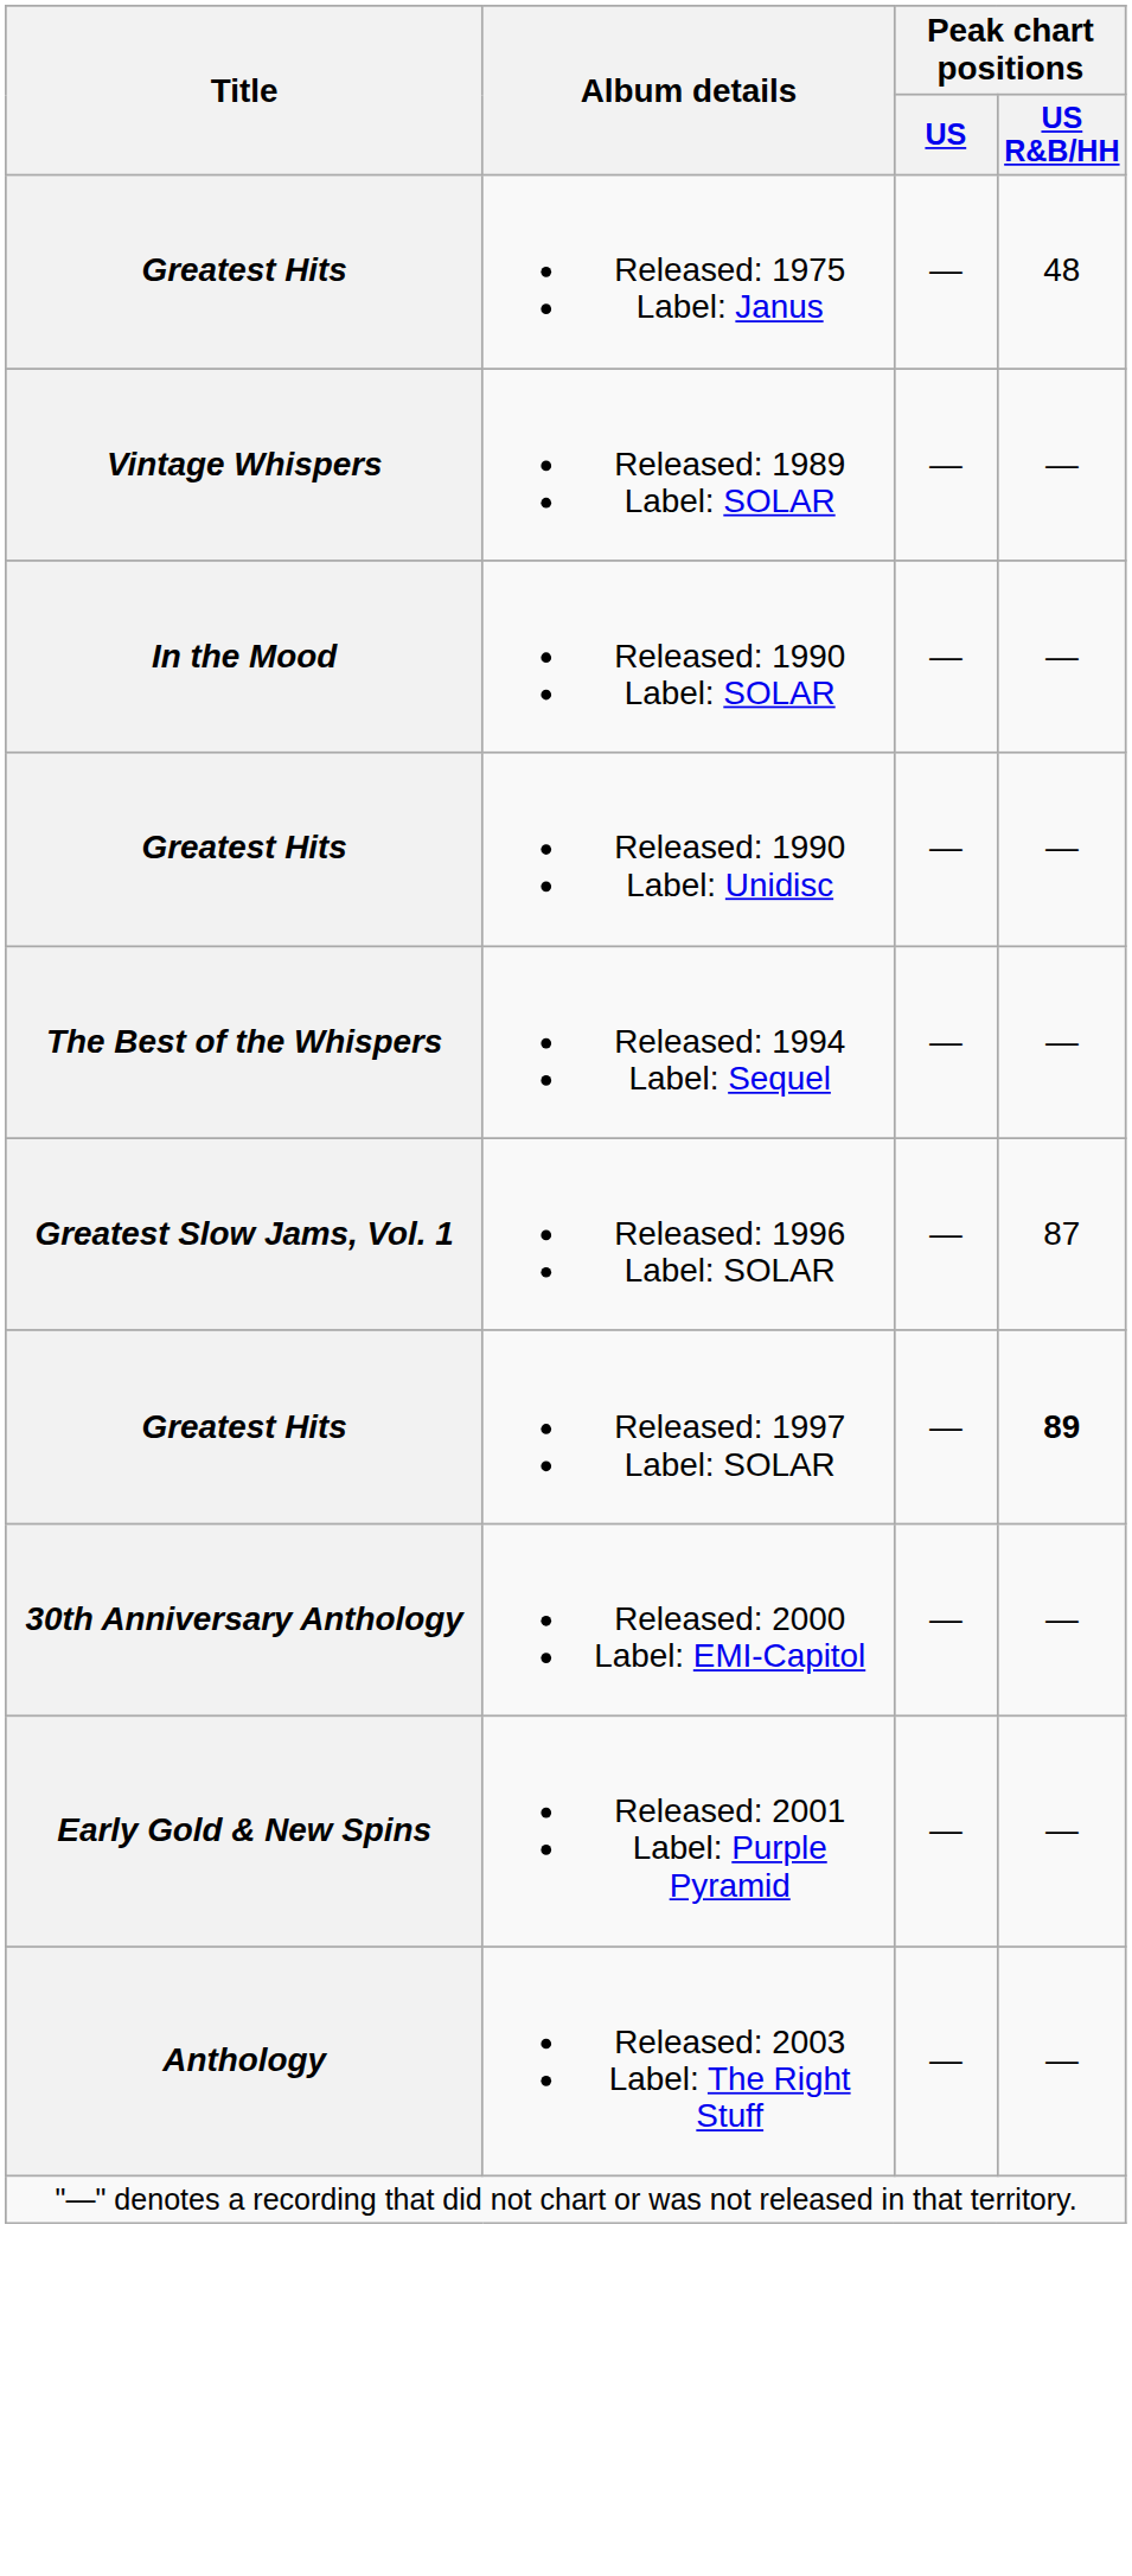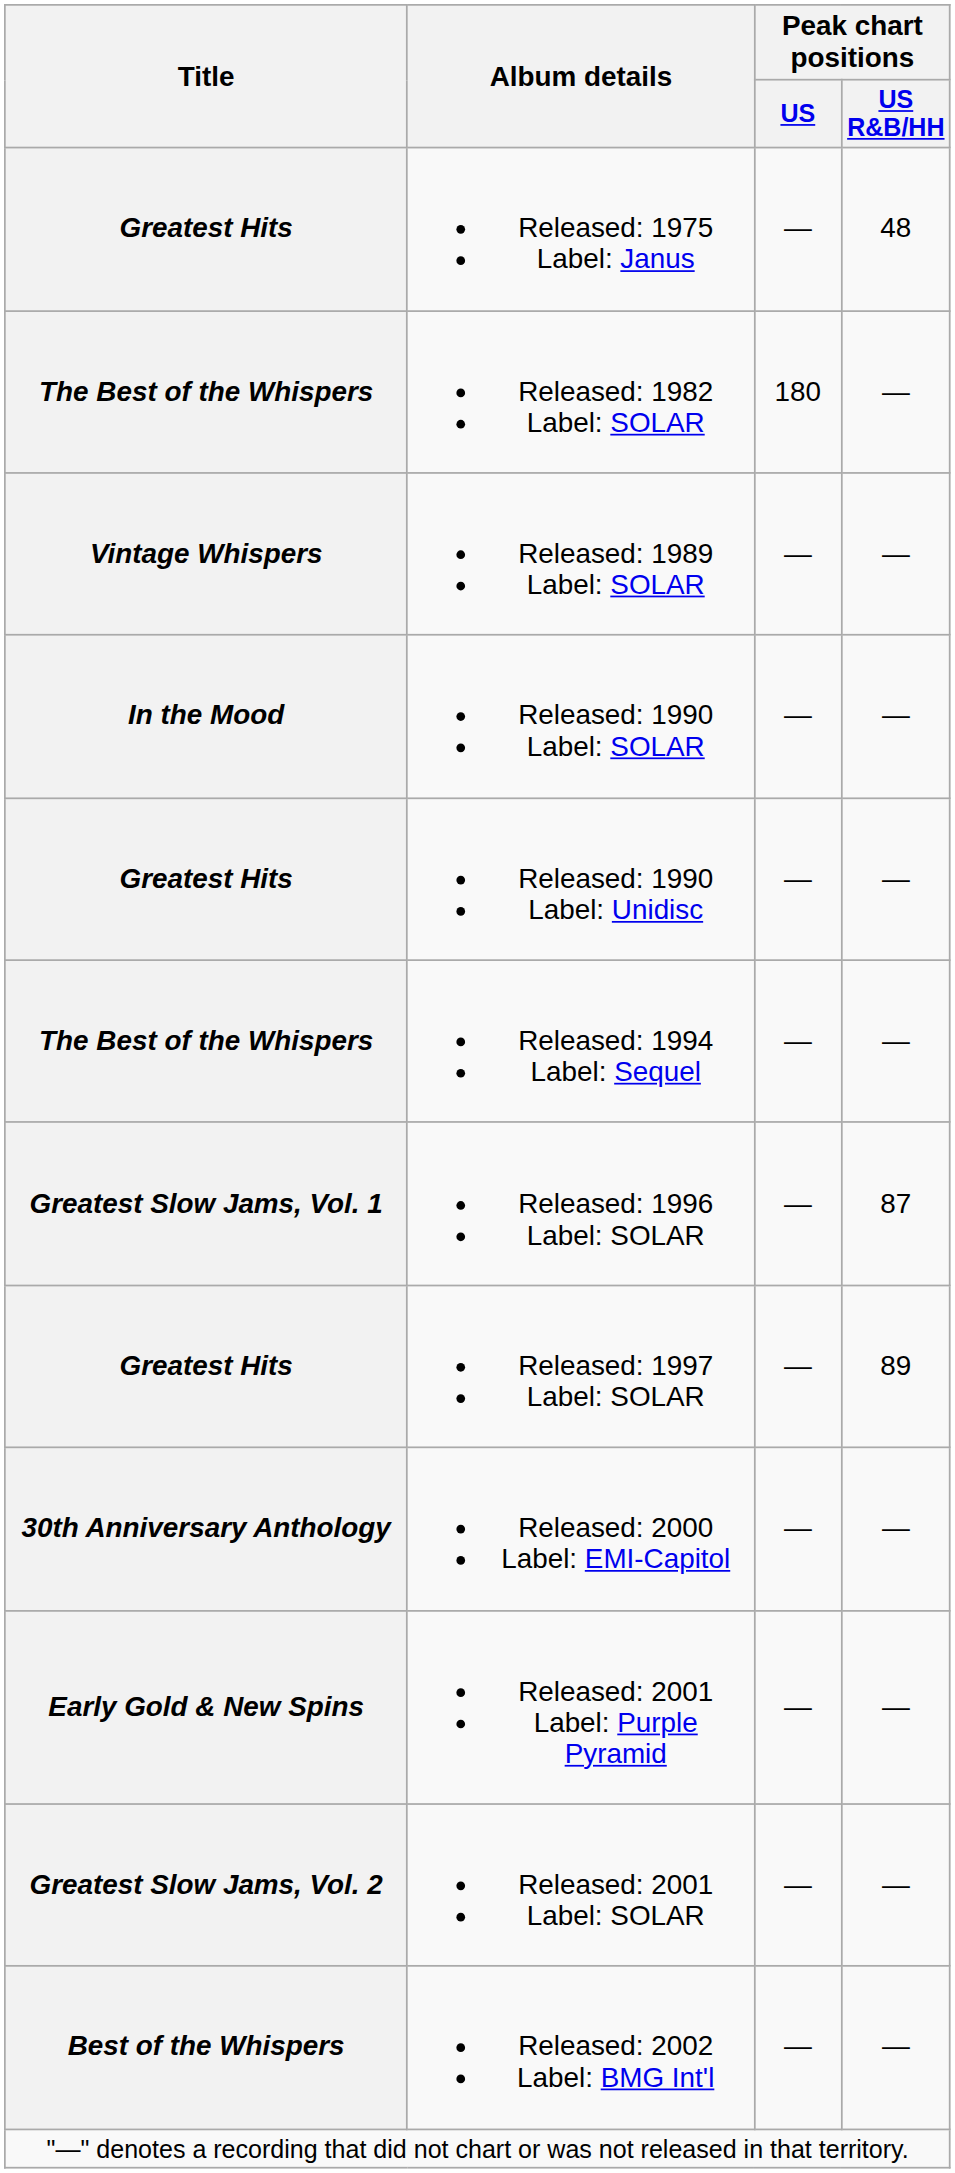 <table class="wikitable plainrowheaders" style="text-align:center;">
 <tr>
 <th scope="col" rowspan="2" style="width:14em;">Title</th>
 <th scope="col" rowspan="2" style="width:12em;">Album details</th>
 <th scope="col" colspan="2">Peak chart positions</th>
 </tr>
 <tr>
 <th scope="col" style="width:3em;font-size:90%;"><a href='#'>US</a><br></th>
 <th scope="col" style="width:3em;font-size:90%;"><a href='#'>US<br>R&B/HH</a><br></th>
 </tr>
 <tr>
 <th scope="row"><em>Greatest Hits</em></th>
 <td><br><ul><li>Released: 1975</li><li>Label: <a href='#'>Janus</a></li></ul></td>
 <td>—</td>
 <td>48</td>
+</tr>
+<tr>
+<th scope="row"><em>The Best of the Whispers</em></th>
+<td><br><ul><li>Released: 1982</li><li>Label: <a href='#'>SOLAR</a></li></ul></td>
+<td>180</td>
+<td>—</td>
 </tr>
 <tr>
 <th scope="row"><em>Vintage Whispers</em></th>
 <td><br><ul><li>Released: 1989</li><li>Label: <a href='#'>SOLAR</a></li></ul></td>
 <td>—</td>
 <td>—</td>
 </tr>
 <tr>
 <th scope="row"><em>In the Mood</em></th>
 <td><br><ul><li>Released: 1990</li><li>Label: <a href='#'>SOLAR</a></li></ul></td>
 <td>—</td>
 <td>—</td>
 </tr>
 <tr>
 <th scope="row"><em>Greatest Hits</em></th>
 <td><br><ul><li>Released: 1990</li><li>Label: <a href='#'>Unidisc</a></li></ul></td>
 <td>—</td>
 <td>—</td>
 </tr>
 <tr>
 <th scope="row"><em>The Best of the Whispers</em></th>
 <td><br><ul><li>Released: 1994</li><li>Label: <a href='#'>Sequel</a></li></ul></td>
 <td>—</td>
 <td>—</td>
 </tr>
 <tr>
 <th scope="row"><em>Greatest Slow Jams, Vol. 1</em></th>
 <td><br><ul><li>Released: 1996</li><li>Label: SOLAR</li></ul></td>
 <td>—</td>
 <td>87</td>
 </tr>
 <tr>
 <th scope="row"><em>Greatest Hits</em></th>
 <td><br><ul><li>Released: 1997</li><li>Label: SOLAR</li></ul></td>
 <td>—</td>
-<td><strong>89</strong></td>
+<td>89</td>
 </tr>
 <tr>
 <th scope="row"><em>30th Anniversary Anthology</em></th>
 <td><br><ul><li>Released: 2000</li><li>Label: <a href='#'>EMI-Capitol</a></li></ul></td>
 <td>—</td>
 <td>—</td>
 </tr>
 <tr>
 <th scope="row"><em>Early Gold & New Spins</em></th>
 <td><br><ul><li>Released: 2001</li><li>Label: <a href='#'>Purple Pyramid</a></li></ul></td>
 <td>—</td>
 <td>—</td>
 </tr>
 <tr>
-<th scope="row"><em>Anthology</em></th>
-<td><br><ul><li>Released: 2003</li><li>Label: <a href='#'>The Right Stuff</a></li></ul></td>
+<th scope="row"><em>Greatest Slow Jams, Vol. 2</em></th>
+<td><br><ul><li>Released: 2001</li><li>Label: SOLAR</li></ul></td>
+<td>—</td>
+<td>—</td>
+</tr>
+<tr>
+<th scope="row"><em>Best of the Whispers</em></th>
+<td><br><ul><li>Released: 2002</li><li>Label: <a href='#'>BMG Int'l</a></li></ul></td>
 <td>—</td>
 <td>—</td>
 </tr>
 <tr>
 <td colspan="4" style="font-size:90%">"—" denotes a recording that did not chart or was not released in that territory.</td>
 </tr>
 </table>
